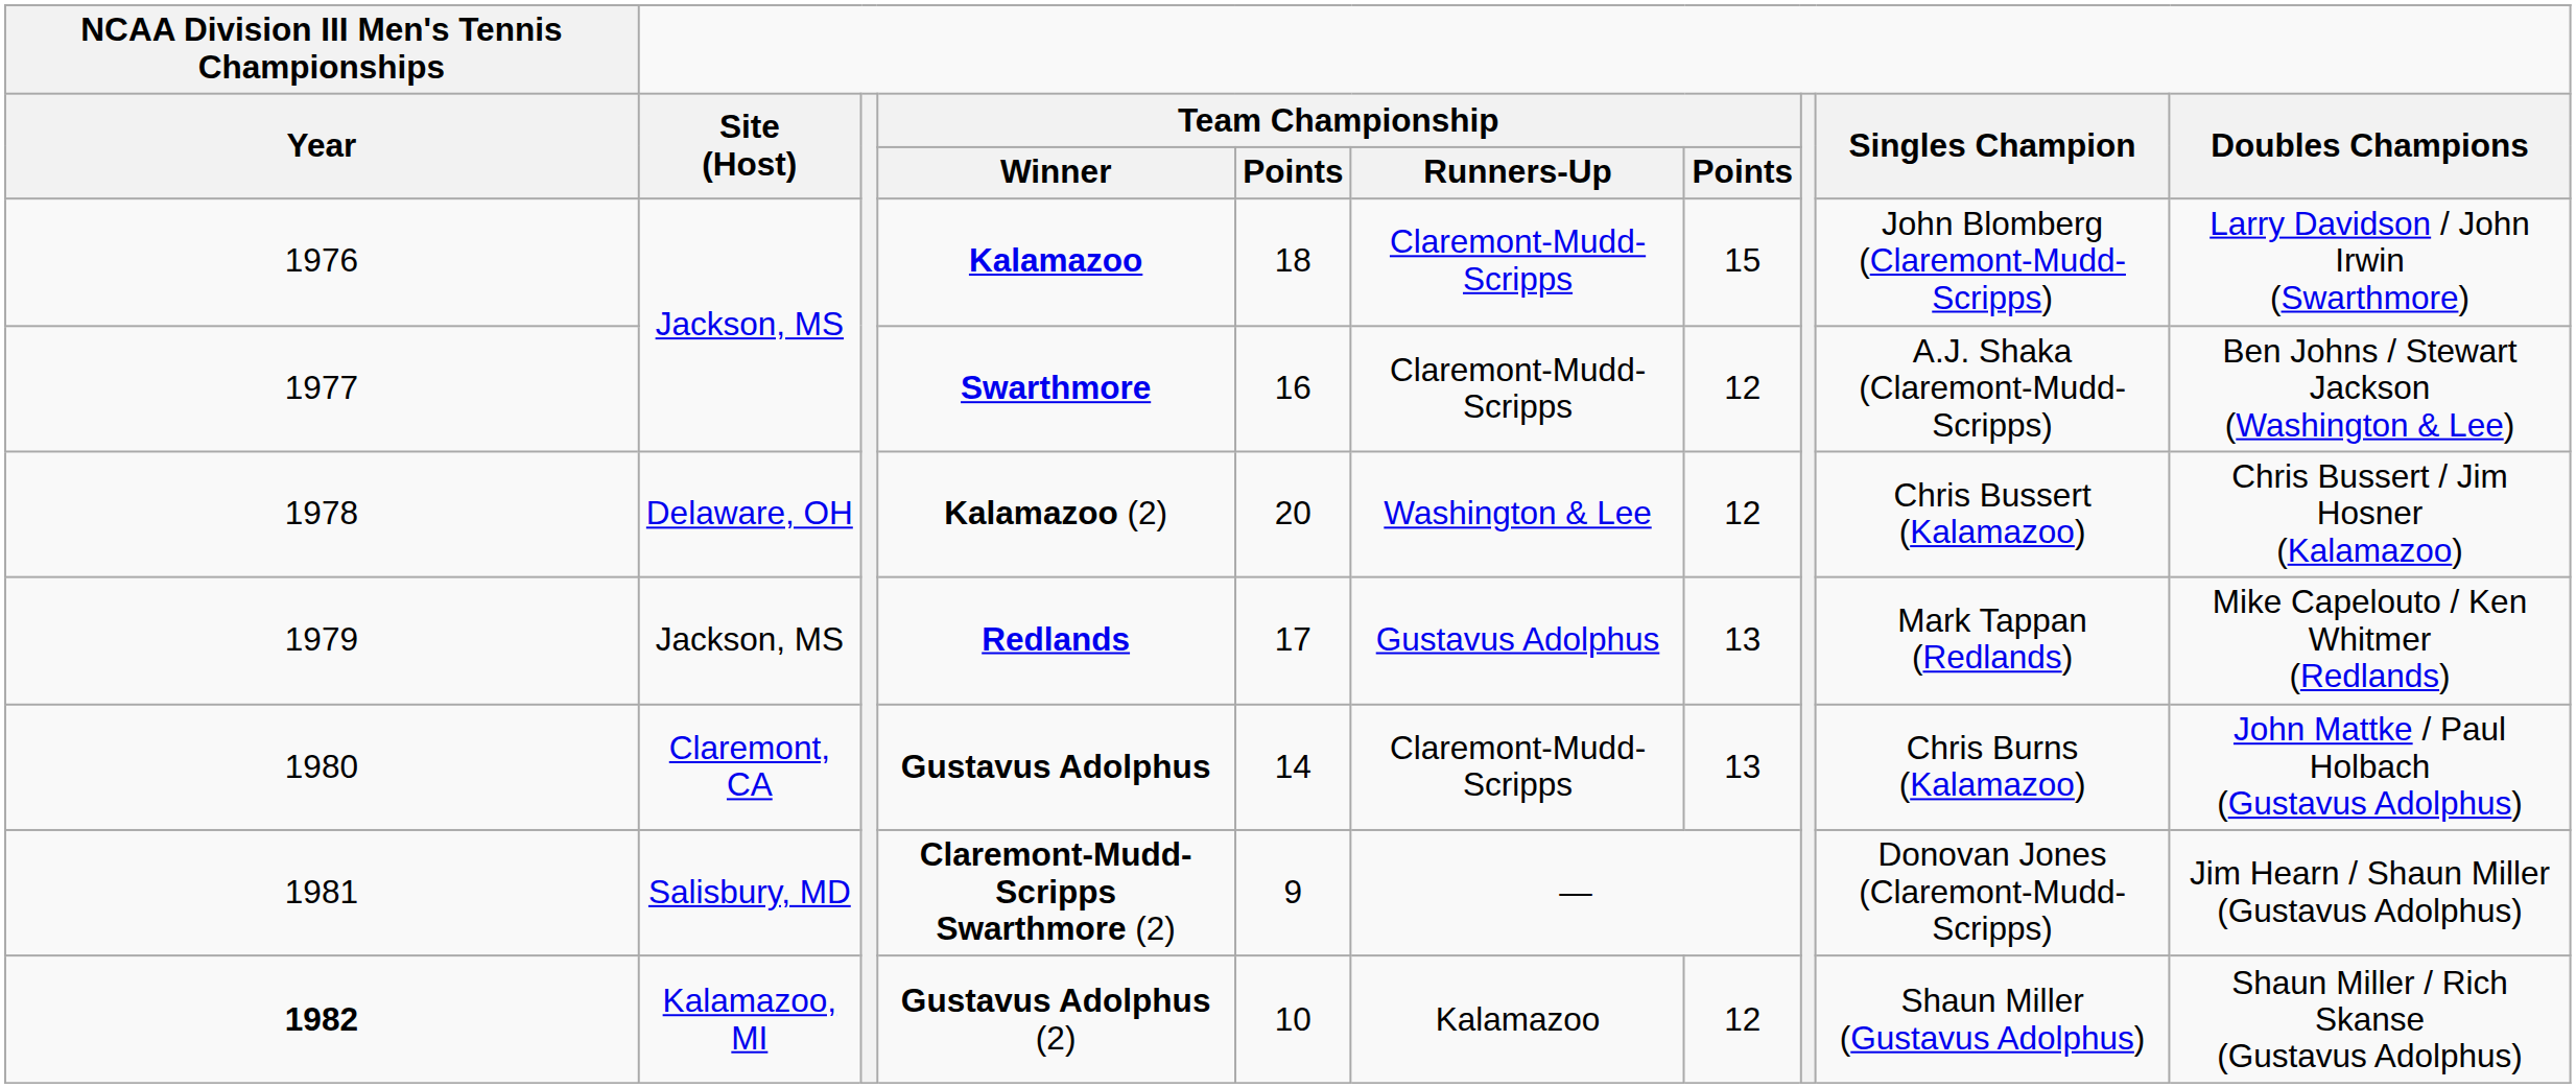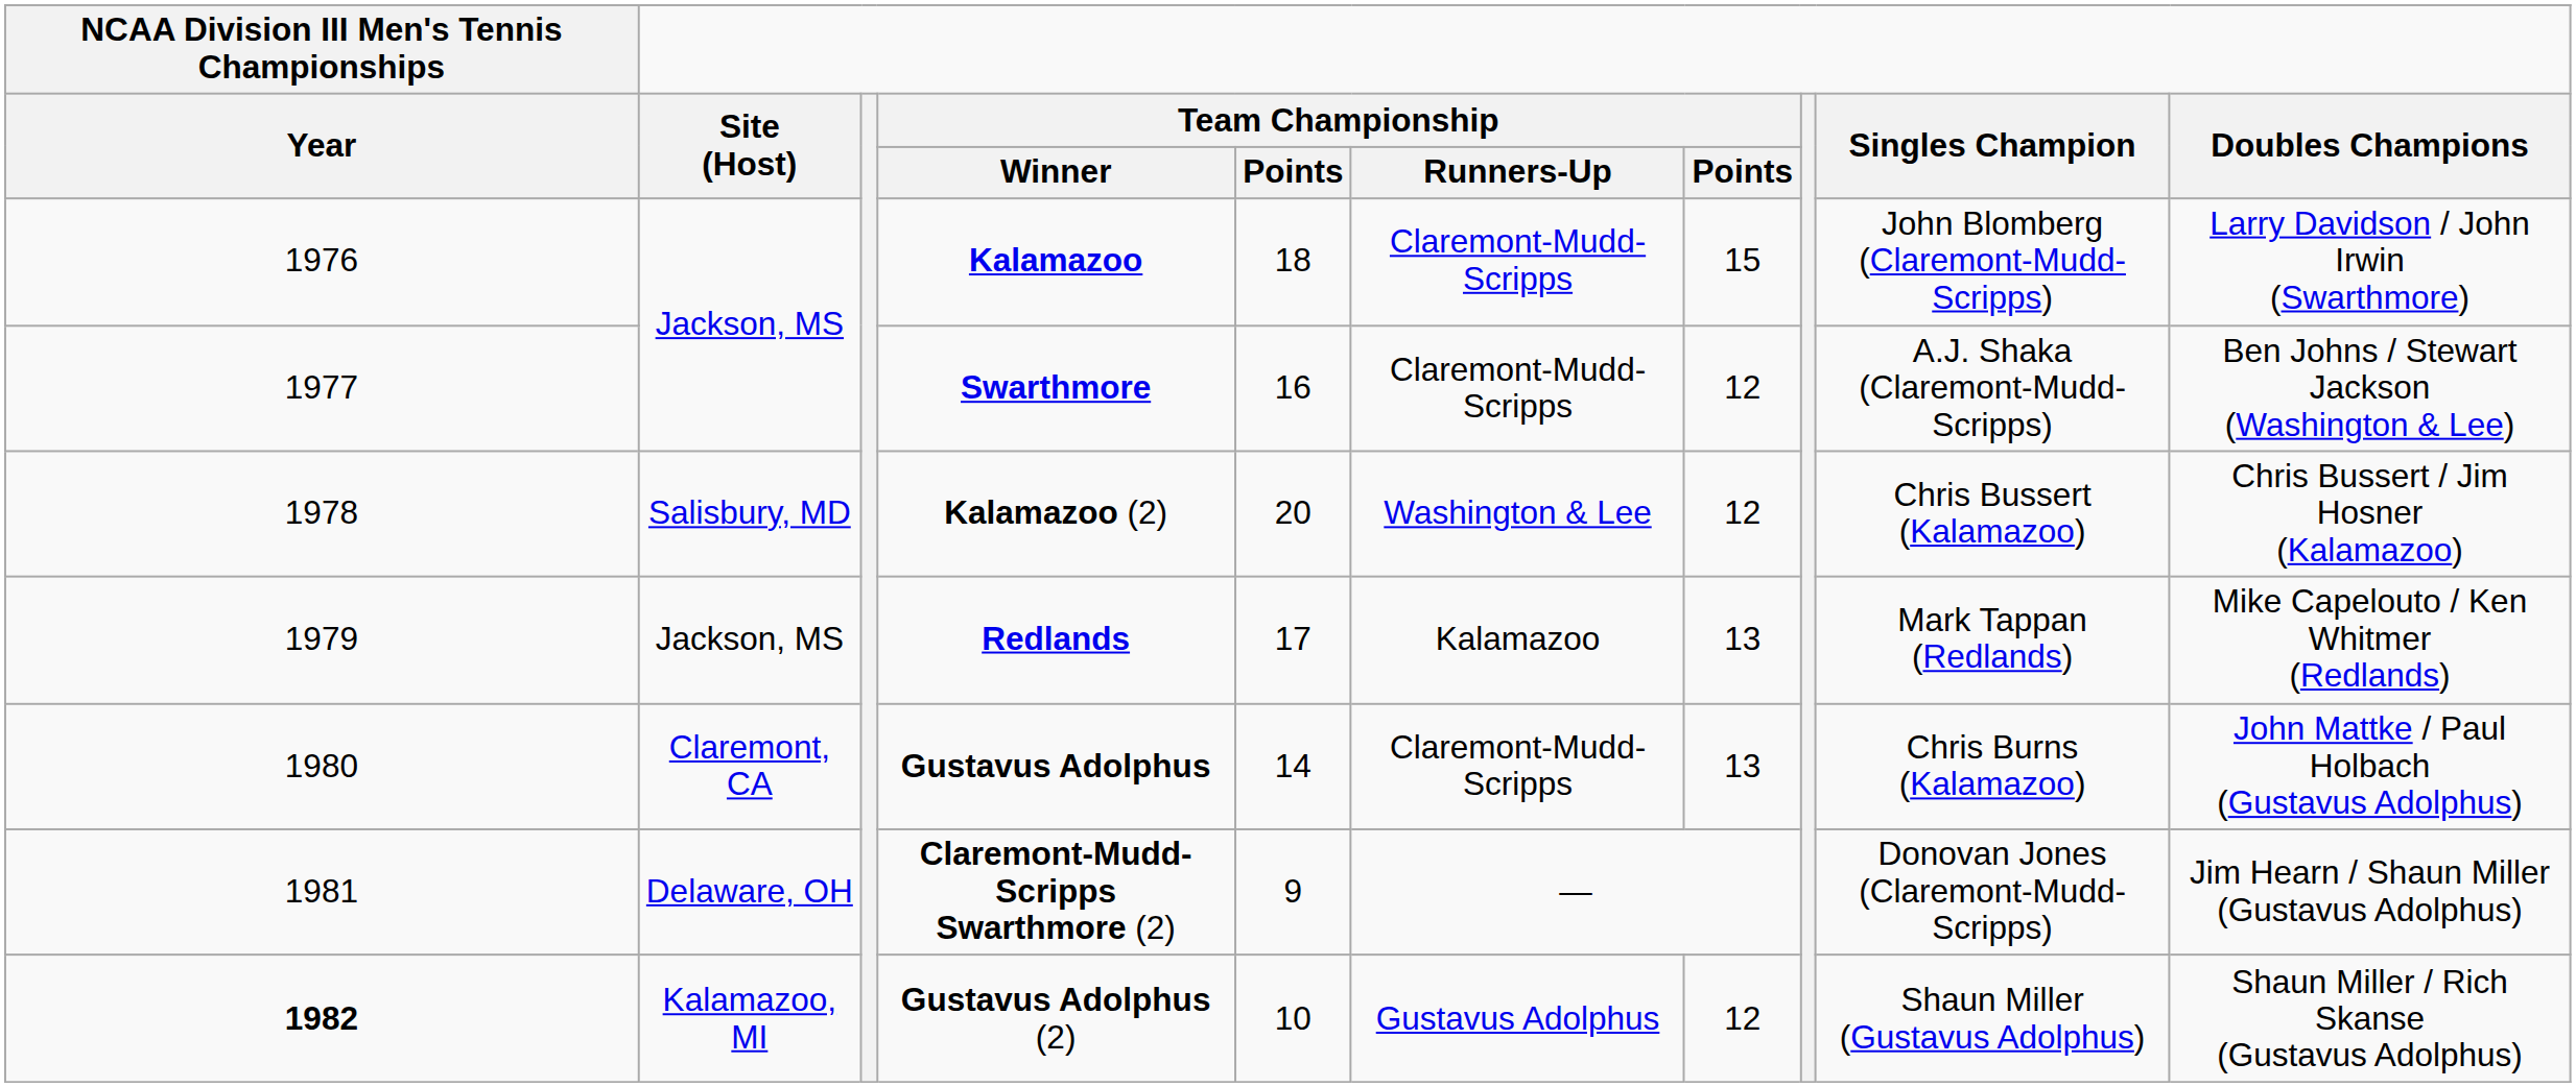 <table class="wikitable" style="text-align:center">
 <tr>
 <th style=>NCAA Division III Men's Tennis Championships</th>
 </tr>
 <tr>
 <th rowspan="2">Year</th>
 <th rowspan="2">Site<br>(Host)</th>
 <th rowspan="22"></th>
 <th colspan=4>Team Championship</th>
 <th rowspan="22"></th>
 <th rowspan=2>Singles Champion</th>
 <th rowspan=2>Doubles Champions</th>
 </tr>
 <tr>
 <th>Winner</th>
 <th>Points</th>
 <th>Runners-Up</th>
 <th>Points</th>
 </tr>
 <tr>
 <td>1976</td>
 <td rowspan=2><a href='#'>Jackson, MS</a></td>
 <td><strong><a href='#'>Kalamazoo</a></strong></td>
 <td>18</td>
 <td><a href='#'>Claremont-Mudd-Scripps</a></td>
 <td>15</td>
 <td>John Blomberg<br>(<a href='#'>Claremont-Mudd-Scripps</a>)</td>
 <td><a href='#'>Larry Davidson</a> / John Irwin<br>(<a href='#'>Swarthmore</a>)</td>
 </tr>
 <tr>
 <td>1977</td>
 <td><strong><a href='#'>Swarthmore</a></strong></td>
 <td>16</td>
 <td>Claremont-Mudd-Scripps</td>
 <td>12</td>
 <td>A.J. Shaka<br>(Claremont-Mudd-Scripps)</td>
 <td>Ben Johns / Stewart Jackson<br>(<a href='#'>Washington & Lee</a>)</td>
 </tr>
 <tr>
 <td>1978</td>
-<td><a href='#'>Delaware, OH</a></td>
+<td><a href='#'>Salisbury, MD</a></td>
 <td><strong>Kalamazoo</strong> (2)</td>
 <td>20</td>
 <td><a href='#'>Washington & Lee</a></td>
 <td>12</td>
 <td>Chris Bussert<br>(<a href='#'>Kalamazoo</a>)</td>
 <td>Chris Bussert / Jim Hosner<br>(<a href='#'>Kalamazoo</a>)</td>
 </tr>
 <tr>
 <td>1979</td>
 <td>Jackson, MS</td>
 <td><strong><a href='#'>Redlands</a></strong></td>
 <td>17</td>
-<td><a href='#'>Gustavus Adolphus</a></td>
+<td>Kalamazoo</td>
 <td>13</td>
 <td>Mark Tappan<br>(<a href='#'>Redlands</a>)</td>
 <td>Mike Capelouto / Ken Whitmer<br>(<a href='#'>Redlands</a>)</td>
 </tr>
 <tr>
 <td>1980</td>
 <td><a href='#'>Claremont, CA</a></td>
 <td><strong>Gustavus Adolphus</strong></td>
 <td>14</td>
 <td>Claremont-Mudd-Scripps</td>
 <td>13</td>
 <td>Chris Burns<br>(<a href='#'>Kalamazoo</a>)</td>
 <td><a href='#'>John Mattke</a> / Paul Holbach<br>(<a href='#'>Gustavus Adolphus</a>)</td>
 </tr>
 <tr>
 <td>1981</td>
-<td><a href='#'>Salisbury, MD</a></td>
+<td><a href='#'>Delaware, OH</a></td>
 <td><strong>Claremont-Mudd-Scripps</strong><br><strong>Swarthmore</strong> (2)</td>
 <td>9</td>
 <td colspan="2">—</td>
 <td>Donovan Jones<br>(Claremont-Mudd-Scripps)</td>
 <td>Jim Hearn / Shaun Miller<br>(Gustavus Adolphus)</td>
 </tr>
 <tr>
 <td><strong>1982</strong></td>
 <td><a href='#'>Kalamazoo, MI</a></td>
 <td><strong>Gustavus Adolphus</strong> (2)</td>
 <td>10</td>
-<td>Kalamazoo</td>
+<td><a href='#'>Gustavus Adolphus</a></td>
 <td>12</td>
 <td>Shaun Miller<br>(<a href='#'>Gustavus Adolphus</a>)</td>
 <td>Shaun Miller / Rich Skanse<br>(Gustavus Adolphus)</td>
 </tr>
 </table>
